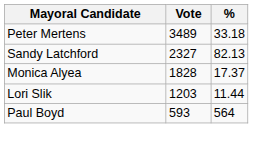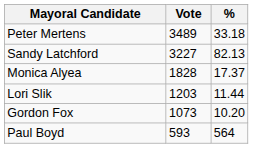 <table class="wikitable">
 <tr>
 <th bgcolor="#DDDDFF" width="200px">Mayoral Candidate </th>
 <th bgcolor="#DDDDFF" width="50px">Vote</th>
 <th bgcolor="#DDDDFF" width="30px">%</th>
 </tr>
 <tr>
 <td>Peter Mertens</td>
 <td>3489</td>
 <td>33.18</td>
 </tr>
 <tr>
 <td>Sandy Latchford</td>
-<td>2327</td>
+<td>3227</td>
 <td>82.13</td>
 </tr>
 <tr>
 <td>Monica Alyea</td>
 <td>1828</td>
 <td>17.37</td>
 </tr>
 <tr>
 <td>Lori Slik</td>
 <td>1203</td>
 <td>11.44</td>
 </tr>
 <tr>
+<td>Gordon Fox</td>
+<td>1073</td>
+<td>10.20</td>
+</tr>
+<tr>
 <td>Paul Boyd</td>
 <td>593</td>
 <td>564</td>
 </tr>
 </table>
